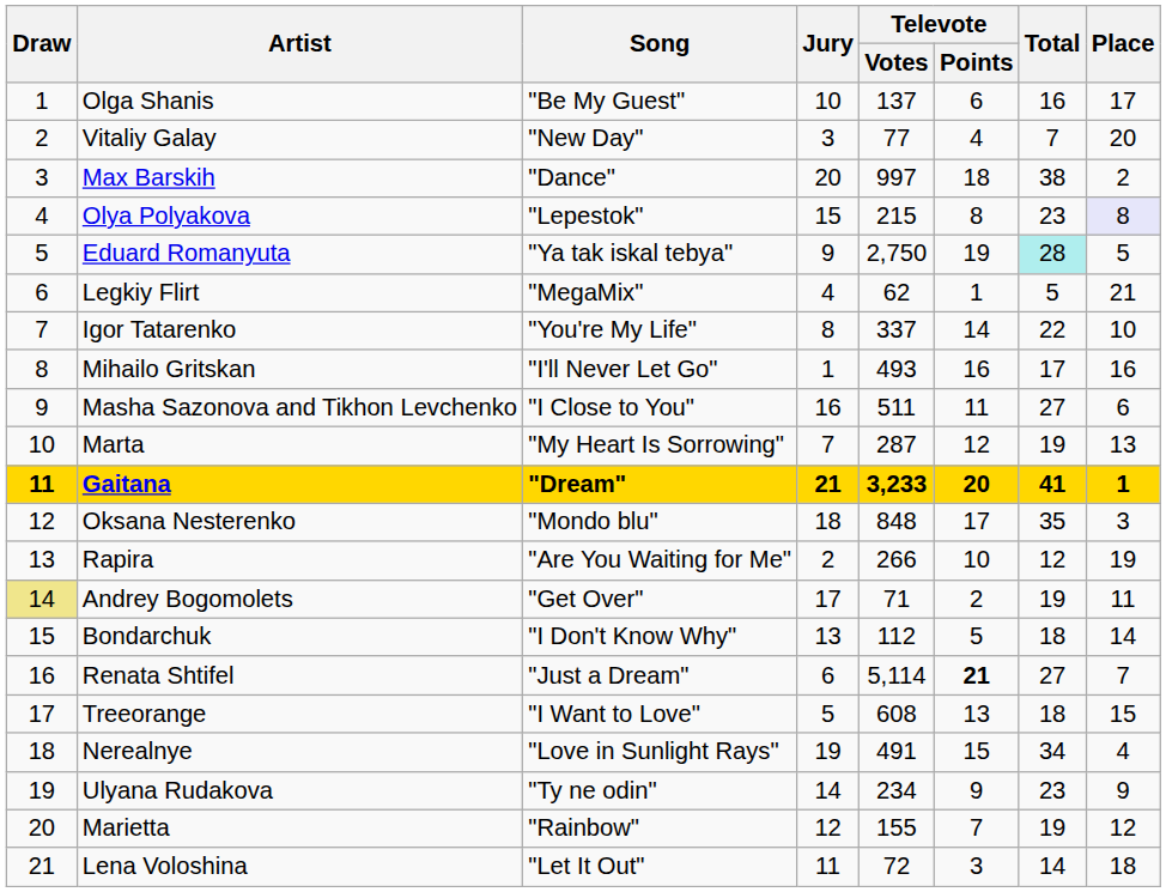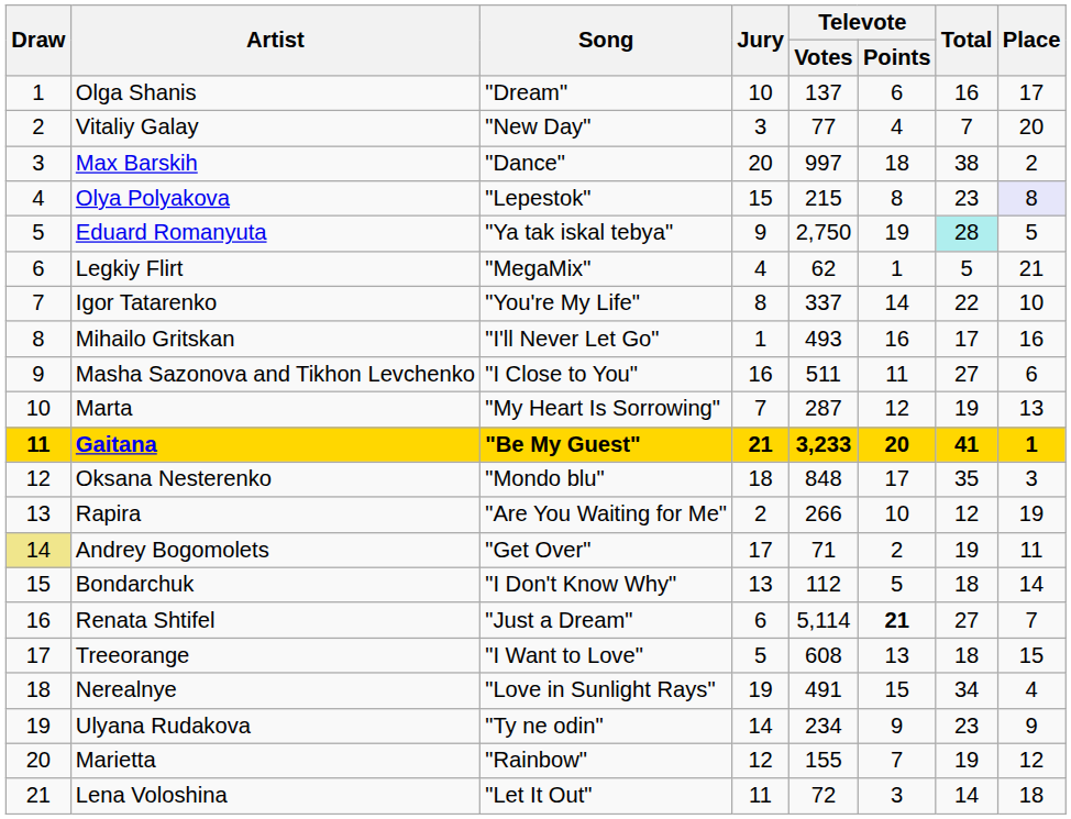 <table class="sortable wikitable" style="margin: 1em auto 1em auto; text-align:center">
 <tr>
 <th rowspan="2">Draw</th>
 <th rowspan="2">Artist</th>
 <th rowspan="2">Song</th>
 <th rowspan="2">Jury</th>
 <th colspan="2">Televote</th>
 <th rowspan="2">Total</th>
 <th rowspan="2">Place</th>
 </tr>
 <tr>
 <th>Votes</th>
 <th>Points</th>
 </tr>
 <tr>
 <td>1</td>
 <td align="left">Olga Shanis</td>
-<td align="left">"Be My Guest"</td>
+<td align="left">"Dream"</td>
 <td>10</td>
 <td>137</td>
 <td>6</td>
 <td>16</td>
 <td>17</td>
 </tr>
 <tr>
 <td>2</td>
 <td align="left">Vitaliy Galay</td>
 <td align="left">"New Day"</td>
 <td>3</td>
 <td>77</td>
 <td>4</td>
 <td>7</td>
 <td>20</td>
 </tr>
 <tr>
 <td>3</td>
 <td align="left"><a href='#'>Max Barskih</a></td>
 <td align="left">"Dance"</td>
 <td>20</td>
 <td>997</td>
 <td>18</td>
 <td>38</td>
 <td>2</td>
 </tr>
 <tr>
 <td>4</td>
 <td align="left"><a href='#'>Olya Polyakova</a></td>
 <td align="left">"Lepestok"</td>
 <td>15</td>
 <td>215</td>
 <td>8</td>
 <td>23</td>
 <td style="background: lavender;">8</td>
 </tr>
 <tr>
 <td>5</td>
 <td align="left"><a href='#'>Eduard Romanyuta</a></td>
 <td align="left">"Ya tak iskal tebya"</td>
 <td>9</td>
 <td>2,750</td>
 <td>19</td>
 <td style="background: paleturquoise;">28</td>
 <td>5</td>
 </tr>
 <tr>
 <td>6</td>
 <td align="left">Legkiy Flirt</td>
 <td align="left">"MegaMix"</td>
 <td>4</td>
 <td>62</td>
 <td>1</td>
 <td>5</td>
 <td>21</td>
 </tr>
 <tr>
 <td>7</td>
 <td align="left">Igor Tatarenko</td>
 <td align="left">"You're My Life"</td>
 <td>8</td>
 <td>337</td>
 <td>14</td>
 <td>22</td>
 <td>10</td>
 </tr>
 <tr>
 <td>8</td>
 <td align="left">Mihailo Gritskan</td>
 <td align="left">"I'll Never Let Go"</td>
 <td>1</td>
 <td>493</td>
 <td>16</td>
 <td>17</td>
 <td>16</td>
 </tr>
 <tr>
 <td>9</td>
 <td align="left">Masha Sazonova and Tikhon Levchenko</td>
 <td align="left">"I Close to You"</td>
 <td>16</td>
 <td>511</td>
 <td>11</td>
 <td>27</td>
 <td>6</td>
 </tr>
 <tr>
 <td>10</td>
 <td align="left">Marta</td>
 <td align="left">"My Heart Is Sorrowing"</td>
 <td>7</td>
 <td>287</td>
 <td>12</td>
 <td>19</td>
 <td>13</td>
 </tr>
 <tr style="font-weight:bold;background:gold;">
 <td>11</td>
 <td align="left"><a href='#'>Gaitana</a></td>
-<td align="left">"Dream"</td>
+<td align="left">"Be My Guest"</td>
 <td>21</td>
 <td>3,233</td>
 <td>20</td>
 <td>41</td>
 <td>1</td>
 </tr>
 <tr>
 <td>12</td>
 <td align="left">Oksana Nesterenko</td>
 <td align="left">"Mondo blu"</td>
 <td>18</td>
 <td>848</td>
 <td>17</td>
 <td>35</td>
 <td>3</td>
 </tr>
 <tr>
 <td>13</td>
 <td align="left">Rapira</td>
 <td align="left">"Are You Waiting for Me"</td>
 <td>2</td>
 <td>266</td>
 <td>10</td>
 <td>12</td>
 <td>19</td>
 </tr>
 <tr>
 <td style="background: khaki;">14</td>
 <td align="left">Andrey Bogomolets</td>
 <td align="left">"Get Over"</td>
 <td>17</td>
 <td>71</td>
 <td>2</td>
 <td>19</td>
 <td>11</td>
 </tr>
 <tr>
 <td>15</td>
 <td align="left">Bondarchuk</td>
 <td align="left">"I Don't Know Why"</td>
 <td>13</td>
 <td>112</td>
 <td>5</td>
 <td>18</td>
 <td>14</td>
 </tr>
 <tr>
 <td>16</td>
 <td align="left">Renata Shtifel</td>
 <td align="left">"Just a Dream"</td>
 <td>6</td>
 <td>5,114</td>
 <td><strong>21</strong></td>
 <td>27</td>
 <td>7</td>
 </tr>
 <tr>
 <td>17</td>
 <td align="left">Treeorange</td>
 <td align="left">"I Want to Love"</td>
 <td>5</td>
 <td>608</td>
 <td>13</td>
 <td>18</td>
 <td>15</td>
 </tr>
 <tr>
 <td>18</td>
 <td align="left">Nerealnye</td>
 <td align="left">"Love in Sunlight Rays"</td>
 <td>19</td>
 <td>491</td>
 <td>15</td>
 <td>34</td>
 <td>4</td>
 </tr>
 <tr>
 <td>19</td>
 <td align="left">Ulyana Rudakova</td>
 <td align="left">"Ty ne odin"</td>
 <td>14</td>
 <td>234</td>
 <td>9</td>
 <td>23</td>
 <td>9</td>
 </tr>
 <tr>
 <td>20</td>
 <td align="left">Marietta</td>
 <td align="left">"Rainbow"</td>
 <td>12</td>
 <td>155</td>
 <td>7</td>
 <td>19</td>
 <td>12</td>
 </tr>
 <tr>
 <td>21</td>
 <td align="left">Lena Voloshina</td>
 <td align="left">"Let It Out"</td>
 <td>11</td>
 <td>72</td>
 <td>3</td>
 <td>14</td>
 <td>18</td>
 </tr>
 </table>
